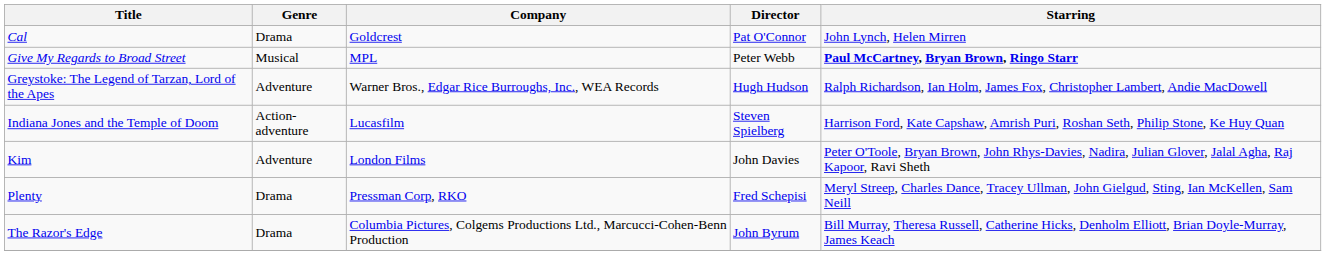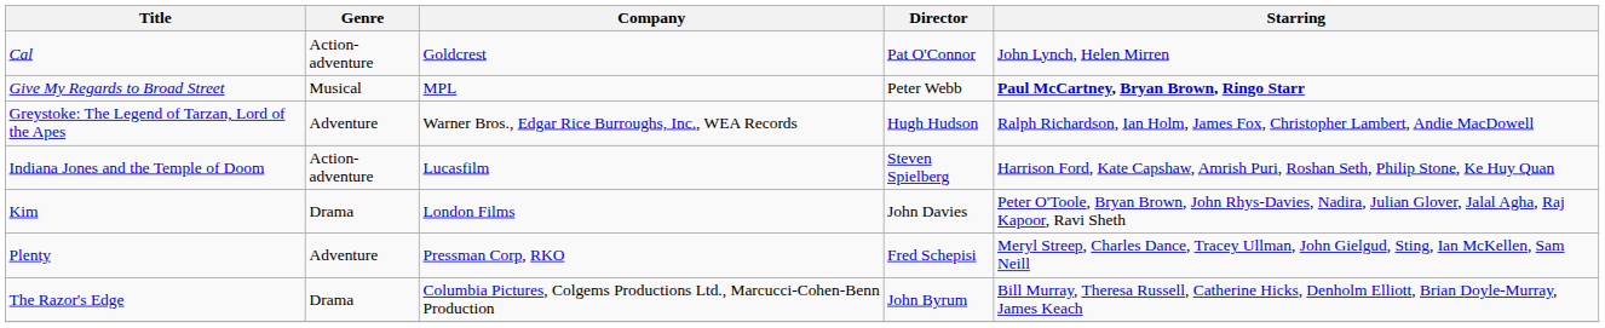 <table class="wikitable unsortable">
 <tr>
 <th>Title</th>
 <th>Genre</th>
 <th>Company</th>
 <th>Director</th>
 <th>Starring</th>
 </tr>
 <tr>
 <td><em><a href='#'>Cal</a></em></td>
-<td>Drama</td>
+<td>Action-adventure</td>
 <td><a href='#'>Goldcrest</a></td>
 <td><a href='#'>Pat O'Connor</a></td>
 <td><a href='#'>John Lynch</a>, <a href='#'>Helen Mirren</a></td>
 </tr>
 <tr>
 <td><em><a href='#'>Give My Regards to Broad Street</a><strong></td>
 <td>Musical</td>
 <td><a href='#'>MPL</a></td>
 <td>Peter Webb</td>
 <td><strong><a href='#'>Paul McCartney</a>, <a href='#'>Bryan Brown</a>, <a href='#'>Ringo Starr</a></strong></td>
 </tr>
 <tr>
 <td></em><a href='#'>Greystoke: The Legend of Tarzan, Lord of the Apes</a><em></td>
 <td>Adventure</td>
 <td>Warner Bros., <a href='#'>Edgar Rice Burroughs, Inc.</a>, WEA Records</td>
 <td><a href='#'>Hugh Hudson</a></td>
 <td><a href='#'>Ralph Richardson</a>, <a href='#'>Ian Holm</a>, <a href='#'>James Fox</a>, <a href='#'>Christopher Lambert</a>, <a href='#'>Andie MacDowell</a></td>
 </tr>
 <tr>
 <td></em><a href='#'>Indiana Jones and the Temple of Doom</a><em></td>
 <td>Action-adventure</td>
 <td><a href='#'>Lucasfilm</a></td>
 <td><a href='#'>Steven Spielberg</a></td>
 <td><a href='#'>Harrison Ford</a>, <a href='#'>Kate Capshaw</a>, <a href='#'>Amrish Puri</a>, <a href='#'>Roshan Seth</a>, <a href='#'>Philip Stone</a>, <a href='#'>Ke Huy Quan</a></td>
 </tr>
 <tr>
 <td></em><a href='#'>Kim</a><em></td>
-<td>Adventure</td>
+<td>Drama</td>
 <td><a href='#'>London Films</a></td>
 <td>John Davies</td>
 <td><a href='#'>Peter O'Toole</a>, <a href='#'>Bryan Brown</a>, <a href='#'>John Rhys-Davies</a>, <a href='#'>Nadira</a>, <a href='#'>Julian Glover</a>, <a href='#'>Jalal Agha</a>, <a href='#'>Raj Kapoor</a>, Ravi Sheth</td>
 </tr>
 <tr>
 <td></em><a href='#'>Plenty</a><em></td>
-<td>Drama</td>
+<td>Adventure</td>
 <td><a href='#'>Pressman Corp</a>, <a href='#'>RKO</a></td>
 <td><a href='#'>Fred Schepisi</a></td>
 <td><a href='#'>Meryl Streep</a>, <a href='#'>Charles Dance</a>, <a href='#'>Tracey Ullman</a>, <a href='#'>John Gielgud</a>, <a href='#'>Sting</a>, <a href='#'>Ian McKellen</a>, <a href='#'>Sam Neill</a></td>
 </tr>
 <tr>
 <td></em><a href='#'>The Razor's Edge</a><em></td>
 <td>Drama</td>
 <td><a href='#'>Columbia Pictures</a>, Colgems Productions Ltd., Marcucci-Cohen-Benn Production</td>
 <td><a href='#'>John Byrum</a></td>
 <td><a href='#'>Bill Murray</a>, <a href='#'>Theresa Russell</a>, <a href='#'>Catherine Hicks</a>, <a href='#'>Denholm Elliott</a>, <a href='#'>Brian Doyle-Murray</a>, <a href='#'>James Keach</a></td>
 </tr>
 <tr>
 </tr>
 </table>
